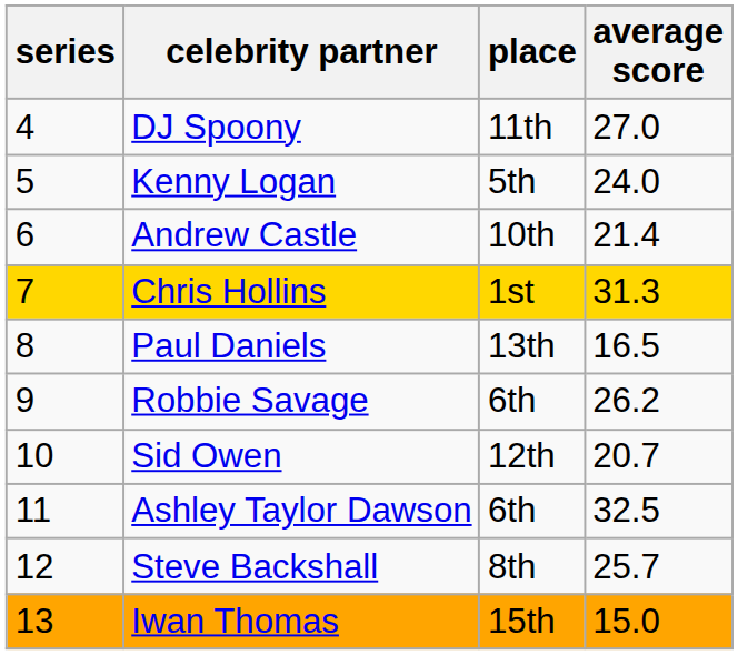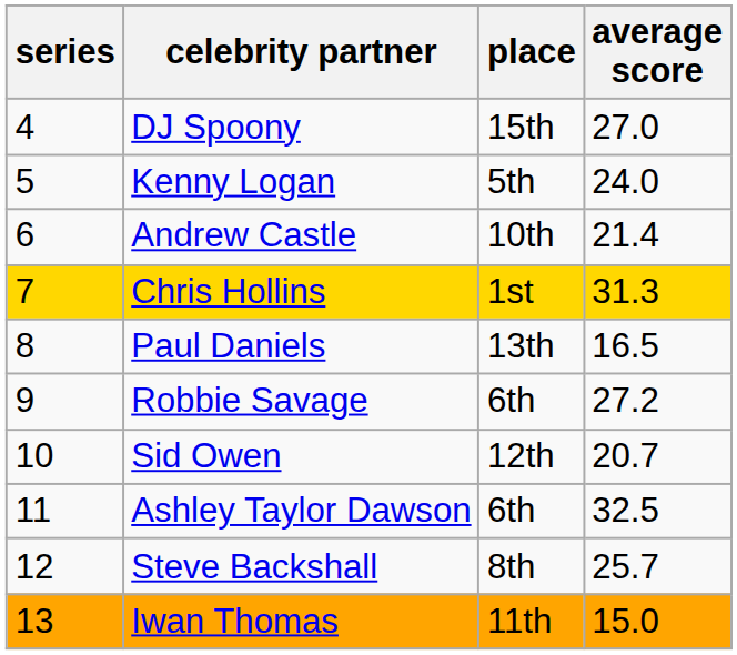 <table class="wikitable sortable" style=margin:auto>
 <tr>
 <th>series</th>
 <th>celebrity partner</th>
 <th>place</th>
 <th>average<br>score</th>
 </tr>
 <tr>
 <td>4</td>
 <td><a href='#'>DJ Spoony</a></td>
-<td>11th</td>
+<td>15th</td>
 <td>27.0</td>
 </tr>
 <tr>
 <td>5</td>
 <td><a href='#'>Kenny Logan</a></td>
 <td>5th</td>
 <td>24.0</td>
 </tr>
 <tr>
 <td>6</td>
 <td><a href='#'>Andrew Castle</a></td>
 <td>10th</td>
 <td>21.4</td>
 </tr>
 <tr bgcolor=gold>
 <td>7</td>
 <td><a href='#'>Chris Hollins</a></td>
 <td>1st</td>
 <td>31.3</td>
 </tr>
 <tr>
 <td>8</td>
 <td><a href='#'>Paul Daniels</a></td>
 <td>13th</td>
 <td>16.5</td>
 </tr>
 <tr>
 <td>9</td>
 <td><a href='#'>Robbie Savage</a></td>
 <td>6th</td>
-<td>26.2</td>
+<td>27.2</td>
 </tr>
 <tr>
 <td>10</td>
 <td><a href='#'>Sid Owen</a></td>
 <td>12th</td>
 <td>20.7</td>
 </tr>
 <tr>
 <td>11</td>
 <td><a href='#'>Ashley Taylor Dawson</a></td>
 <td>6th</td>
 <td>32.5</td>
 </tr>
 <tr>
 <td>12</td>
 <td><a href='#'>Steve Backshall</a></td>
 <td>8th</td>
 <td>25.7</td>
 </tr>
 <tr bgcolor=orange>
 <td>13</td>
 <td><a href='#'>Iwan Thomas</a></td>
-<td>15th</td>
+<td>11th</td>
 <td>15.0</td>
 </tr>
 </table>
